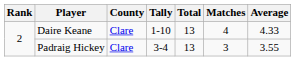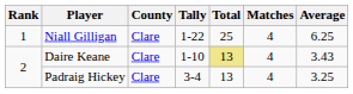 <table class="wikitable">
 <tr>
 <th>Rank</th>
 <th>Player</th>
 <th>County</th>
 <th>Tally</th>
 <th>Total</th>
 <th>Matches</th>
 <th>Average</th>
 </tr>
 <tr>
+<td rowspan=1 align=center>1</td>
+<td><a href='#'>Niall Gilligan</a></td>
+<td><a href='#'>Clare</a></td>
+<td align=center>1-22</td>
+<td align=center>25</td>
+<td align=center>4</td>
+<td align=center>6.25</td>
+</tr>
+<tr>
 <td rowspan=2 align=center>2</td>
 <td>Daire Keane</td>
 <td><a href='#'>Clare</a></td>
 <td align=center>1-10</td>
-<td align=center>13</td>
+<td align=center style="background: khaki;">13</td>
 <td align=center>4</td>
-<td align=center>4.33</td>
+<td align=center>3.43</td>
 </tr>
 <tr>
 <td>Padraig Hickey</td>
 <td><a href='#'>Clare</a></td>
 <td align=center>3-4</td>
 <td align=center>13</td>
-<td align=center>3</td>
-<td align=center>3.55</td>
+<td align=center>4</td>
+<td align=center>3.25</td>
 </tr>
 </table>
